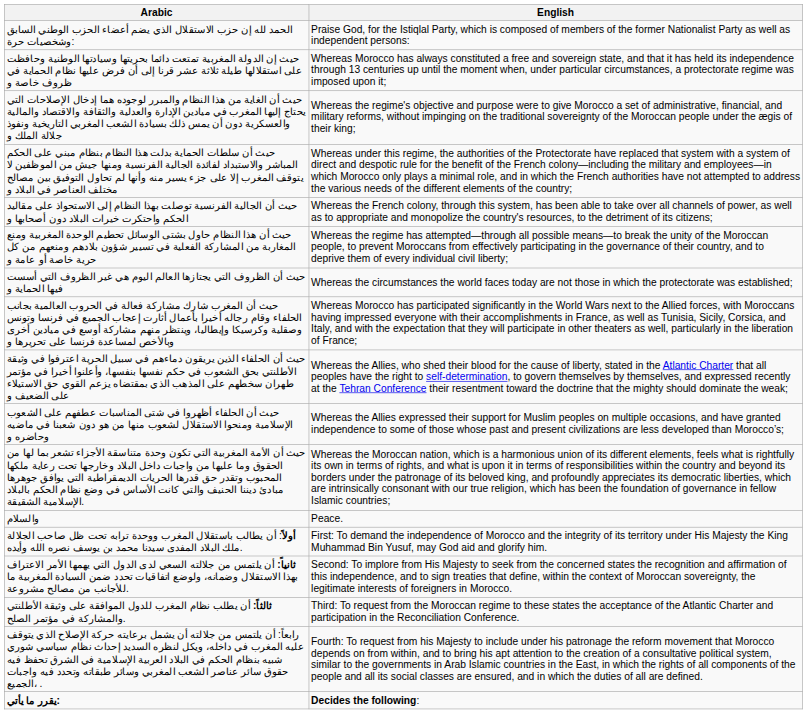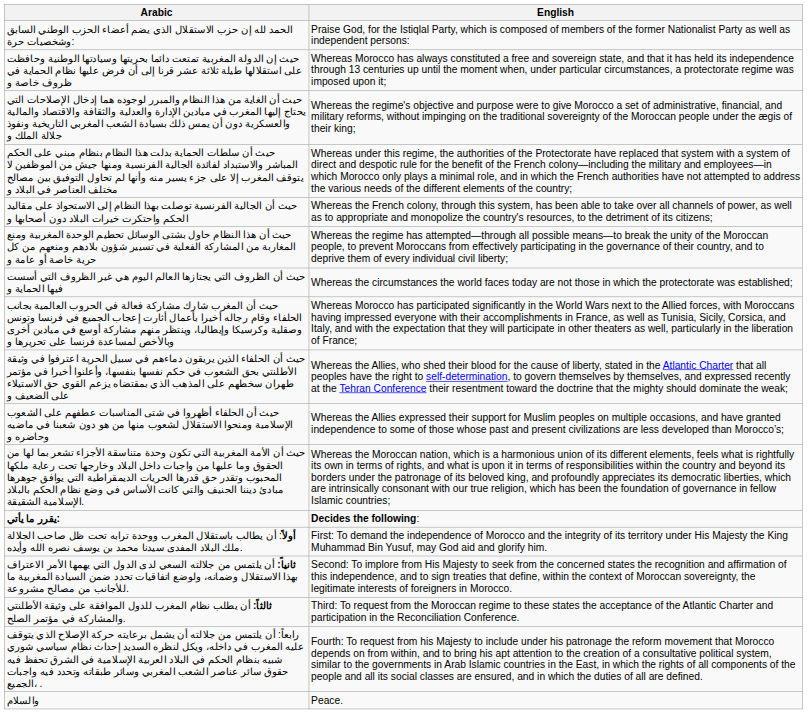 <table class="wikitable">
 <tr>
 <th>Arabic</th>
 <th>English</th>
 </tr>
 <tr>
 <td><span>الحمد لله إن حزب الاستقلال الذي يضم أعضاء الحزب الوطني السابق وشخصيات حرة:</span></td>
 <td>Praise God, for the Istiqlal Party, which is composed of members of the former Nationalist Party as well as independent persons:</td>
 </tr>
 <tr>
 <td><span>حيث إن الدولة المغربية تمتعت دائما بحريتها وسيادتها الوطنية وحافظت على استقلالها طيلة ثلاثة عشر قرنا إلى أن فرض عليها نظام الحماية في ظروف خاصة و</span></td>
 <td>Whereas Morocco has always constituted a free and sovereign state, and that it has held its independence through 13 centuries up until the moment when, under particular circumstances, a protectorate regime was imposed upon it;</td>
 </tr>
 <tr>
 <td><span>حيث أن الغاية من هذا النظام والمبرر لوجوده هما إدخال الإصلاحات التي يحتاج إليها المغرب في ميادين الإدارة والعدلية والثقافة والاقتصاد والمالية والعسكرية دون أن يمس ذلك بسيادة الشعب المغربي التاريخية ونفوذ جلالة الملك و</span></td>
 <td>Whereas the regime's objective and purpose were to give Morocco a set of administrative, financial, and military reforms, without impinging on the traditional sovereignty of the Moroccan people under the ægis of their king;</td>
 </tr>
 <tr>
 <td><span>حيث أن سلطات الحماية بدلت هذا النظام بنظام مبني على الحكم المباشر والاستبداد لفائدة الجالية الفرنسية ومنها جيش من الموظفين لا يتوقف المغرب إلا على جزء يسير منه وأنها لم تحاول التوفيق بين مصالح مختلف العناصر في البلاد و</span></td>
 <td>Whereas under this regime, the authorities of the Protectorate have replaced that system with a system of direct and despotic rule for the benefit of the French colony—including the military and employees—in which Morocco only plays a minimal role, and in which the French authorities have not attempted to address the various needs of the different elements of the country;</td>
 </tr>
 <tr>
 <td><span>حيث أن الجالية الفرنسية توصلت بهذا النظام إلى الاستحواذ على مقاليد الحكم واحتكرت خيرات البلاد دون أصحابها و</span></td>
 <td>Whereas the French colony, through this system, has been able to take over all channels of power, as well as to appropriate and monopolize the country's resources, to the detriment of its citizens;</td>
 </tr>
 <tr>
 <td><span>حيث أن هذا النظام حاول بشتى الوسائل تحطيم الوحدة المغربية ومنع المغاربة من المشاركة الفعلية في تسيير شؤون بلادهم ومنعهم من كل حرية خاصة أو عامة و</span></td>
 <td>Whereas the regime has attempted—through all possible means—to break the unity of the Moroccan people, to prevent Moroccans from effectively participating in the governance of their country, and to deprive them of every individual civil liberty;</td>
 </tr>
 <tr>
 <td><span>حيث أن الظروف التي يجتازها العالم اليوم هي غير الظروف التي أسست فيها الحماية و</span></td>
 <td>Whereas the circumstances the world faces today are not those in which the protectorate was established;</td>
 </tr>
 <tr>
 <td><span>حيث أن المغرب شارك مشاركة فعالة في الحروب العالمية بجانب الحلفاء وقام رجاله أخيرا بأعمال أثارت إعجاب الجميع في فرنسا وتونس وصقلية وكرسيكا وإيطاليا، وينتظر منهم مشاركة أوسع في ميادين أخرى وبالأخص لمساعدة فرنسا على تحريرها و</span></td>
 <td>Whereas Morocco has participated significantly in the World Wars next to the Allied forces, with Moroccans having impressed everyone with their accomplishments in France, as well as Tunisia, Sicily, Corsica, and Italy, and with the expectation that they will participate in other theaters as well, particularly in the liberation of France;</td>
 </tr>
 <tr>
 <td><span>حيث أن الحلفاء الذين يريقون دماءهم في سبيل الحرية اعترفوا في وثيقة الأطلنتي بحق الشعوب في حكم نفسها بنفسها، وأعلنوا أخيرا في مؤتمر طهران سخطهم على المذهب الذي بمقتضاه يزعم القوي حق الاستيلاء على الضعيف و</span></td>
 <td>Whereas the Allies, who shed their blood for the cause of liberty, stated in the <a href='#'>Atlantic Charter</a> that all peoples have the right to <a href='#'>self-determination</a>, to govern themselves by themselves, and expressed recently at the <a href='#'>Tehran Conference</a> their resentment toward the doctrine that the mighty should dominate the weak;</td>
 </tr>
 <tr>
 <td><span>حيث أن الحلفاء أظهروا في شتى المناسبات عطفهم على الشعوب الإسلامية ومنحوا الاستقلال لشعوب منها من هو دون شعبنا في ماضيه وحاضره و</span></td>
 <td>Whereas the Allies expressed their support for Muslim peoples on multiple occasions, and have granted independence to some of those whose past and present civilizations are less developed than Morocco’s;</td>
 </tr>
 <tr>
 <td><span>حيث أن الأمة المغربية التي تكون وحدة متناسقة الأجزاء تشعر بما لها من الحقوق وما عليها من واجبات داخل البلاد وخارجها تحت رعاية ملكها المحبوب وتقدر حق قدرها الحريات الديمقراطية التي يوافق جوهرها مبادئ ديننا الحنيف والتي كانت الأساس في وضع نظام الحكم بالبلاد الإسلامية الشقيقة.</span></td>
 <td>Whereas the Moroccan nation, which is a harmonious union of its different elements, feels what is rightfully its own in terms of rights, and what is upon it in terms of responsibilities within the country and beyond its borders under the patronage of its beloved king, and profoundly appreciates its democratic liberties, which are intrinsically consonant with our true religion, which has been the foundation of governance in fellow Islamic countries;</td>
 </tr>
 <tr>
-<td><span>والسلام</span></td>
-<td>Peace.</td>
+<td><span><strong>يقرر ما يأتي:</strong></span></td>
+<td><strong>Decides the following</strong>:</td>
 </tr>
 <tr>
 <td><span><strong>أولاً</strong>: أن يطالب باستقلال المغرب ووحدة ترابه تحت ظل صاحب الجلالة ملك البلاد المفدى سيدنا محمد بن يوسف نصره الله وأيده.</span></td>
 <td>First: To demand the independence of Morocco and the integrity of its territory under His Majesty the King Muhammad Bin Yusuf, may God aid and glorify him.</td>
 </tr>
 <tr>
 <td><span><strong>ثانياً:</strong> أن يلتمس من جلالته السعي لدى الدول التي يهمها الأمر الاعتراف بهذا الاستقلال وضمانه، ولوضع اتفاقيات تحدد ضمن السيادة المغربية ما للأجانب من مصالح مشروعة.</span></td>
 <td>Second: To implore from His Majesty to seek from the concerned states the recognition and affirmation of this independence, and to sign treaties that define, within the context of Moroccan sovereignty, the legitimate interests of foreigners in Morocco.</td>
 </tr>
 <tr>
 <td><span><strong>ثالثاً:</strong> أن يطلب نظام المغرب للدول الموافقة على وثيقة الأطلنتي والمشاركة في مؤتمر الصلح.</span></td>
 <td>Third: To request from the Moroccan regime to these states the acceptance of the Atlantic Charter and participation in the Reconciliation Conference.</td>
 </tr>
 <tr>
 <td><span>رابعاً: أن يلتمس من جلالته أن يشمل برعايته حركة الإصلاح الذي يتوقف عليه المغرب في داخله، ويكل لنظره السديد إحداث نظام سياسي شوري شبيه بنظام الحكم في البلاد العربية الإسلامية في الشرق تحفظ فيه حقوق سائر عناصر الشعب المغربي وسائر طبقاته وتحدد فيه واجبات الجميع، .</span></td>
 <td>Fourth: To request from his Majesty to include under his patronage the reform movement that Morocco depends on from within, and to bring his apt attention to the creation of a consultative political system, similar to the governments in Arab Islamic countries in the East, in which the rights of all components of the people and all its social classes are ensured, and in which the duties of all are defined.</td>
 </tr>
 <tr>
-<td><span><strong>يقرر ما يأتي:</strong></span></td>
-<td><strong>Decides the following</strong>:</td>
+<td><span>والسلام</span></td>
+<td>Peace.</td>
 </tr>
 </table>
